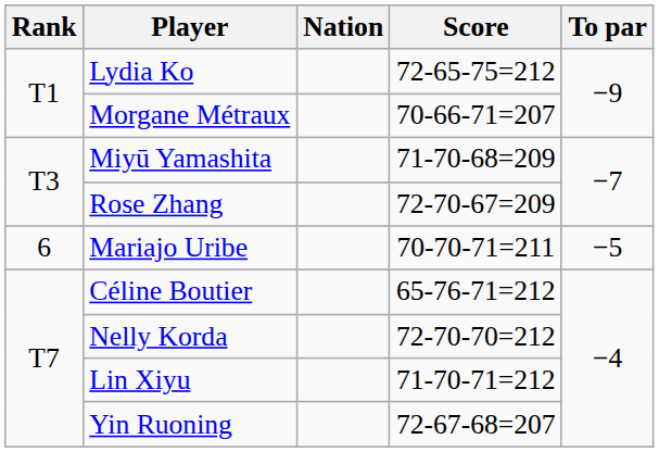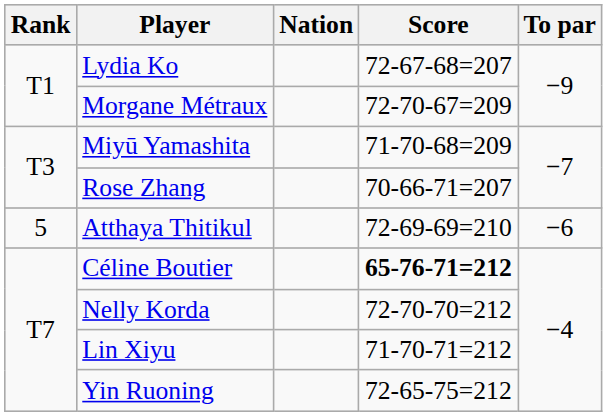 <table class="wikitable">
 <tr>
 <th>Rank</th>
 <th>Player</th>
 <th>Nation</th>
 <th>Score</th>
 <th>To par</th>
 </tr>
 <tr>
 <td align=center rowspan=2>T1</td>
 <td><a href='#'>Lydia Ko</a></td>
 <td></td>
-<td align=center>72-65-75=212</td>
+<td align=center>72-67-68=207</td>
 <td align=center rowspan=2>−9</td>
 </tr>
 <tr>
 <td><a href='#'>Morgane Métraux</a></td>
 <td></td>
-<td align=center>70-66-71=207</td>
+<td align=center>72-70-67=209</td>
 </tr>
 <tr>
 <td align=center rowspan=2>T3</td>
 <td><a href='#'>Miyū Yamashita</a></td>
 <td></td>
 <td align=center>71-70-68=209</td>
 <td align=center rowspan=2>−7</td>
 </tr>
 <tr>
 <td><a href='#'>Rose Zhang</a></td>
 <td></td>
-<td align=center>72-70-67=209</td>
+<td align=center>70-66-71=207</td>
 </tr>
 <tr>
-<td align=center>6</td>
-<td><a href='#'>Mariajo Uribe</a></td>
+<td align=center>5</td>
+<td><a href='#'>Atthaya Thitikul</a></td>
 <td></td>
-<td align=center>70-70-71=211</td>
-<td align=center>−5</td>
+<td align=center>72-69-69=210</td>
+<td align=center>−6</td>
 </tr>
 <tr>
 <td align=center rowspan=4>T7</td>
 <td><a href='#'>Céline Boutier</a></td>
 <td></td>
-<td align=center>65-76-71=212</td>
+<td align=center><strong>65-76-71=212</strong></td>
 <td align=center rowspan=4>−4</td>
 </tr>
 <tr>
 <td><a href='#'>Nelly Korda</a></td>
 <td></td>
 <td align=center>72-70-70=212</td>
 </tr>
 <tr>
 <td><a href='#'>Lin Xiyu</a></td>
 <td></td>
 <td align=center>71-70-71=212</td>
 </tr>
 <tr>
 <td><a href='#'>Yin Ruoning</a></td>
 <td></td>
-<td align=center>72-67-68=207</td>
+<td align=center>72-65-75=212</td>
 </tr>
 </table>
